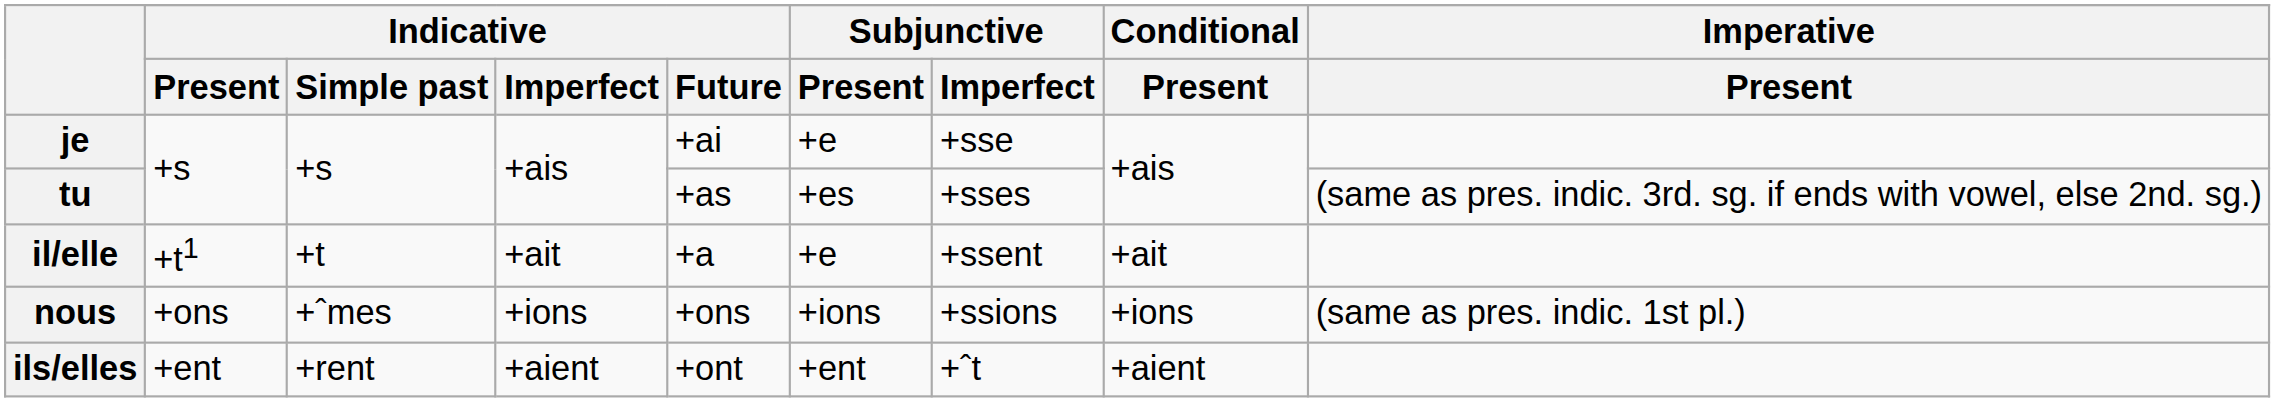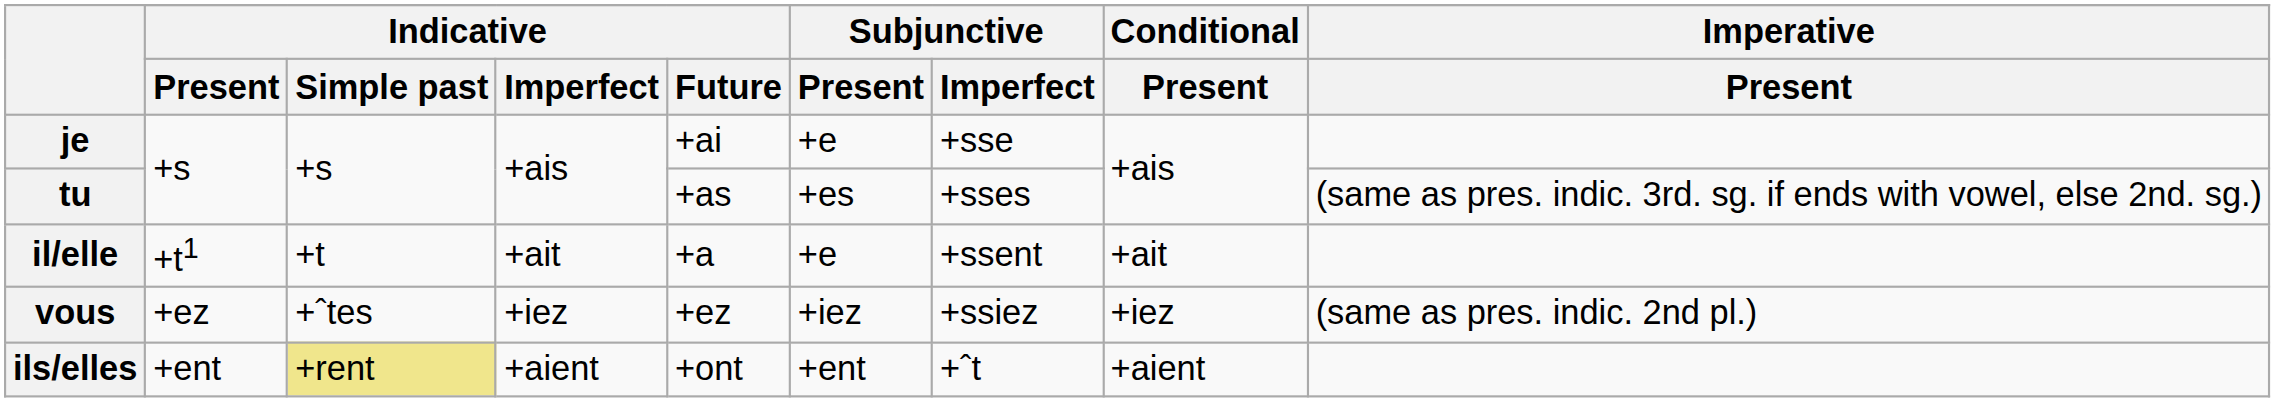 <table class="wikitable">
 <tr>
 <th rowspan="3" colspan="1"> </th>
 </tr>
 <tr>
 <th colspan="4">Indicative</th>
 <th colspan="2">Subjunctive</th>
 <th>Conditional</th>
 <th>Imperative</th>
 </tr>
 <tr>
 <th>Present</th>
 <th>Simple past</th>
 <th>Imperfect</th>
 <th>Future</th>
 <th>Present</th>
 <th>Imperfect</th>
 <th>Present</th>
 <th>Present</th>
 </tr>
 <tr>
 <th>je</th>
 <td rowspan="2">+s</td>
 <td rowspan="2">+s</td>
 <td rowspan="2">+ais</td>
 <td>+ai</td>
 <td>+e</td>
 <td>+sse</td>
 <td rowspan="2">+ais</td>
 <td></td>
 </tr>
 <tr>
 <th>tu</th>
 <td>+as</td>
 <td>+es</td>
 <td>+sses</td>
 <td>(same as pres. indic. 3rd. sg. if ends with vowel, else 2nd. sg.)</td>
 </tr>
 <tr>
 <th>il/elle</th>
 <td>+t<sup>1</sup></td>
 <td>+t</td>
 <td>+ait</td>
 <td>+a</td>
 <td>+e</td>
 <td>+ssent</td>
 <td>+ait</td>
 <td></td>
 </tr>
 <tr>
-<th>nous</th>
-<td>+ons</td>
-<td>+ˆmes</td>
-<td>+ions</td>
-<td>+ons</td>
-<td>+ions</td>
-<td>+ssions</td>
-<td>+ions</td>
-<td>(same as pres. indic. 1st pl.)</td>
+<th>vous</th>
+<td>+ez</td>
+<td>+ˆtes</td>
+<td>+iez</td>
+<td>+ez</td>
+<td>+iez</td>
+<td>+ssiez</td>
+<td>+iez</td>
+<td>(same as pres. indic. 2nd pl.)</td>
 </tr>
 <tr>
 <th>ils/elles</th>
 <td>+ent</td>
-<td>+rent</td>
+<td style="background: khaki;">+rent</td>
 <td>+aient</td>
 <td>+ont</td>
 <td>+ent</td>
 <td>+ˆt</td>
 <td>+aient</td>
 <td></td>
 </tr>
 </table>
